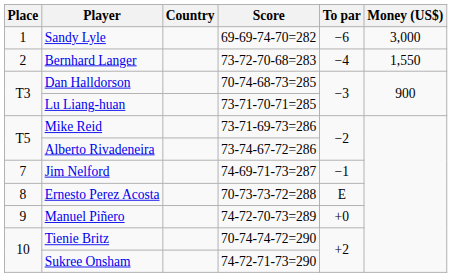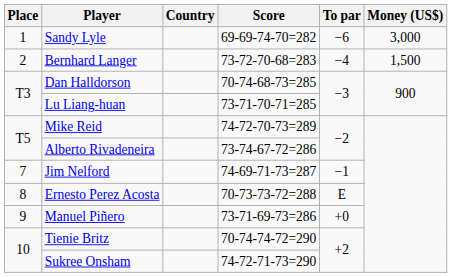 <table class="wikitable" style="font-size:95%;">
 <tr>
 <th>Place</th>
 <th>Player</th>
 <th>Country</th>
 <th>Score</th>
 <th>To par</th>
 <th>Money (US$)</th>
 </tr>
 <tr>
 <td align=center>1</td>
 <td><a href='#'>Sandy Lyle</a></td>
 <td></td>
 <td>69-69-74-70=282</td>
 <td align=center>−6</td>
 <td align=center>3,000</td>
 </tr>
 <tr>
 <td align=center>2</td>
 <td><a href='#'>Bernhard Langer</a></td>
 <td></td>
 <td>73-72-70-68=283</td>
 <td align=center>−4</td>
-<td align=center>1,550</td>
+<td align=center>1,500</td>
 </tr>
 <tr>
 <td rowspan=2 align=center>T3</td>
 <td><a href='#'>Dan Halldorson</a></td>
 <td></td>
 <td>70-74-68-73=285</td>
 <td rowspan=2 align=center>−3</td>
 <td rowspan=2 align=center>900</td>
 </tr>
 <tr>
 <td><a href='#'>Lu Liang-huan</a></td>
 <td></td>
 <td>73-71-70-71=285</td>
 </tr>
 <tr>
 <td rowspan=2 align=center>T5</td>
 <td><a href='#'>Mike Reid</a></td>
 <td></td>
-<td>73-71-69-73=286</td>
+<td>74-72-70-73=289</td>
 <td rowspan=2 align=center>−2</td>
 <td rowspan=7></td>
 </tr>
 <tr>
 <td><a href='#'>Alberto Rivadeneira</a></td>
 <td></td>
 <td>73-74-67-72=286</td>
 </tr>
 <tr>
 <td align=center>7</td>
 <td><a href='#'>Jim Nelford</a></td>
 <td></td>
 <td>74-69-71-73=287</td>
 <td align=center>−1</td>
 </tr>
 <tr>
 <td align=center>8</td>
 <td><a href='#'>Ernesto Perez Acosta</a></td>
 <td></td>
 <td>70-73-73-72=288</td>
 <td align=center>E</td>
 </tr>
 <tr>
 <td align=center>9</td>
 <td><a href='#'>Manuel Piñero</a></td>
 <td></td>
-<td>74-72-70-73=289</td>
+<td>73-71-69-73=286</td>
 <td align=center>+0</td>
 </tr>
 <tr>
 <td rowspan=2 align=center>10</td>
 <td><a href='#'>Tienie Britz</a></td>
 <td></td>
 <td>70-74-74-72=290</td>
 <td rowspan=2 align=center>+2</td>
 </tr>
 <tr>
 <td><a href='#'>Sukree Onsham</a></td>
 <td></td>
 <td>74-72-71-73=290</td>
 </tr>
 </table>
